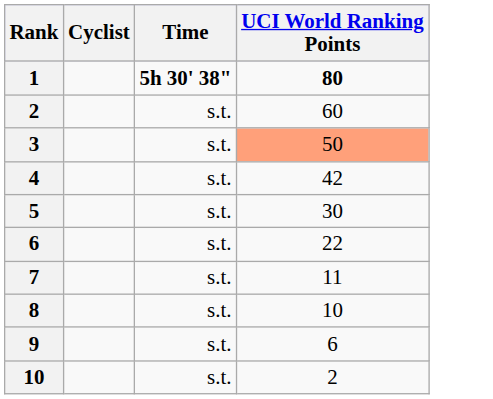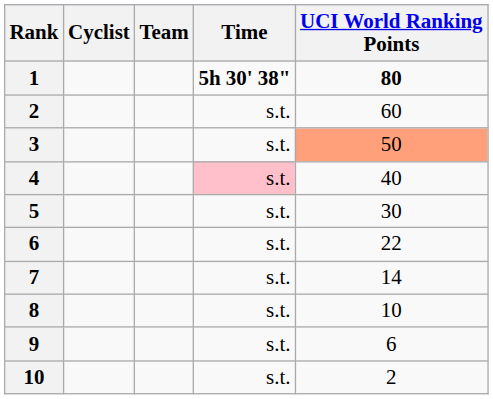 <table class="wikitable">
 <tr style="background:#ccccff;">
 <th>Rank</th>
 <th>Cyclist</th>
+<th>Team</th>
 <th>Time</th>
 <th><a href='#'>UCI World Ranking</a><br>Points</th>
 </tr>
 <tr>
 <th>1</th>
+<td><strong></strong></td>
 <td><strong></strong></td>
 <td><strong>5h 30' 38"</strong></td>
 <td align="center"><strong>80</strong></td>
 </tr>
 <tr>
 <th>2</th>
 <td></td>
+<td></td>
 <td align="right">s.t.</td>
 <td align="center">60</td>
 </tr>
 <tr>
 <th>3</th>
+<td></td>
 <td></td>
 <td align="right">s.t.</td>
 <td align="center" style="background: lightsalmon;">50</td>
 </tr>
 <tr>
 <th>4</th>
 <td></td>
-<td align="right">s.t.</td>
-<td align="center">42</td>
+<td></td>
+<td align="right" style="background: pink;">s.t.</td>
+<td align="center">40</td>
 </tr>
 <tr>
 <th>5</th>
+<td></td>
 <td></td>
 <td align="right">s.t.</td>
 <td align="center">30</td>
 </tr>
 <tr>
 <th>6</th>
 <td></td>
+<td></td>
 <td align="right">s.t.</td>
 <td align="center">22</td>
 </tr>
 <tr>
 <th>7</th>
 <td></td>
+<td></td>
 <td align="right">s.t.</td>
-<td align="center">11</td>
+<td align="center">14</td>
 </tr>
 <tr>
 <th>8</th>
+<td></td>
 <td></td>
 <td align="right">s.t.</td>
 <td align="center">10</td>
 </tr>
 <tr>
 <th>9</th>
 <td></td>
+<td></td>
 <td align="right">s.t.</td>
 <td align="center">6</td>
 </tr>
 <tr>
 <th>10</th>
 <td></td>
+<td></td>
 <td align="right">s.t.</td>
 <td align="center">2</td>
 </tr>
 </table>
